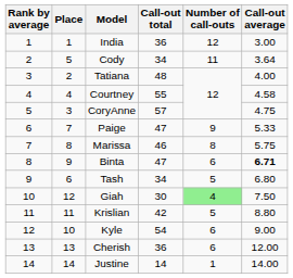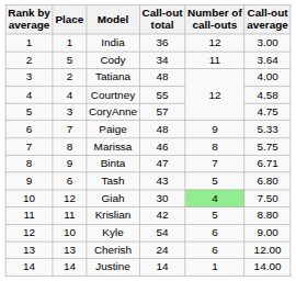 <table class="wikitable sortable" style="margin:auto; text-align:center; white-space:nowrap">
 <tr>
 <th>Rank by<br>average</th>
 <th>Place</th>
 <th>Model</th>
 <th>Call-out<br>total</th>
 <th>Number of<br>call-outs</th>
 <th>Call-out<br>average</th>
 </tr>
 <tr>
 <td>1</td>
 <td>1</td>
 <td>India</td>
 <td>36</td>
 <td>12</td>
 <td>3.00</td>
 </tr>
 <tr>
 <td>2</td>
 <td>5</td>
 <td>Cody</td>
 <td>34</td>
 <td>11</td>
 <td>3.64</td>
 </tr>
 <tr>
 <td>3</td>
 <td>2</td>
 <td>Tatiana</td>
 <td>48</td>
 <td rowspan="3">12</td>
 <td>4.00</td>
 </tr>
 <tr>
 <td>4</td>
 <td>4</td>
 <td>Courtney</td>
 <td>55</td>
 <td>4.58</td>
 </tr>
 <tr>
 <td>5</td>
 <td>3</td>
 <td>CoryAnne</td>
 <td>57</td>
 <td>4.75</td>
 </tr>
 <tr>
 <td>6</td>
 <td>7</td>
 <td>Paige</td>
-<td>47</td>
+<td>48</td>
 <td>9</td>
 <td>5.33</td>
 </tr>
 <tr>
 <td>7</td>
 <td>8</td>
 <td>Marissa</td>
 <td>46</td>
 <td>8</td>
 <td>5.75</td>
 </tr>
 <tr>
 <td>8</td>
 <td>9</td>
 <td>Binta</td>
 <td>47</td>
-<td>6</td>
-<td><strong>6.71</strong></td>
+<td>7</td>
+<td>6.71</td>
 </tr>
 <tr>
 <td>9</td>
 <td>6</td>
 <td>Tash</td>
-<td>34</td>
+<td>43</td>
 <td>5</td>
 <td>6.80</td>
 </tr>
 <tr>
 <td>10</td>
 <td>12</td>
 <td>Giah</td>
 <td>30</td>
 <td style="background: lightgreen;">4</td>
 <td>7.50</td>
 </tr>
 <tr>
 <td>11</td>
 <td>11</td>
 <td>Krislian</td>
 <td>42</td>
 <td>5</td>
 <td>8.80</td>
 </tr>
 <tr>
 <td>12</td>
 <td>10</td>
 <td>Kyle</td>
 <td>54</td>
 <td>6</td>
 <td>9.00</td>
 </tr>
 <tr>
 <td>13</td>
 <td>13</td>
 <td>Cherish</td>
-<td>36</td>
+<td>24</td>
 <td>6</td>
 <td>12.00</td>
 </tr>
 <tr>
 <td>14</td>
 <td>14</td>
 <td>Justine</td>
 <td>14</td>
 <td>1</td>
 <td>14.00</td>
 </tr>
 </table>
